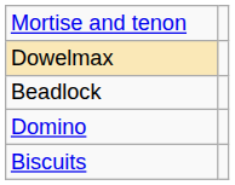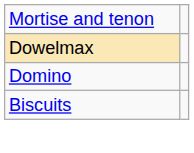 <table class="wikitable" style="font-size:90%">
 <tr>
 <td style="padding-right:20px;"><a href='#'>Mortise and tenon</a></td>
 <td></td>
 </tr>
 <tr>
 <td style="background-color:#fae8b7;">Dowelmax</td>
-<td></td>
-</tr>
-<tr>
-<td>Beadlock</td>
 <td></td>
 </tr>
 <tr>
 <td><a href='#'>Domino</a></td>
 <td></td>
 </tr>
 <tr>
 <td><a href='#'>Biscuits</a></td>
 <td></td>
 </tr>
 </table>
